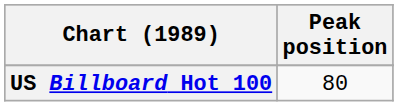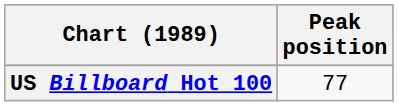 <table class="wikitable sortable plainrowheaders" style="text-align:center">
 <tr>
 <th scope=col>Chart (1989)</th>
 <th scope=col>Peak<br>position</th>
 </tr>
 <tr>
 </tr>
 <tr>
 </tr>
 <tr>
 <th scope=row>US <a href='#'><em>Billboard</em> Hot 100</a></th>
-<td align="center">80</td>
+<td align="center">77</td>
 </tr>
 </table>
